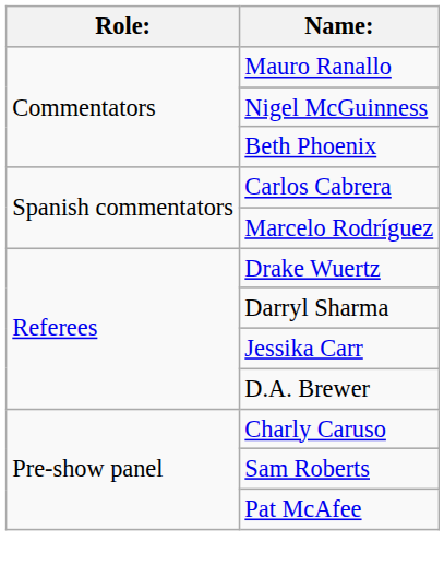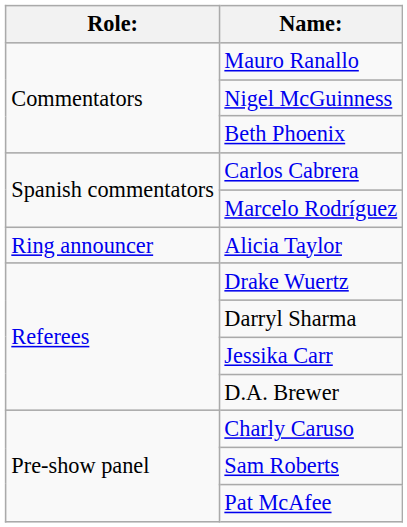 <table class=wikitable style="font-size:90%; margin: 0.5em 0 0.5em 1em; float: right; clear: right;">
 <tr>
 <th>Role:</th>
 <th>Name:</th>
 </tr>
 <tr>
 <td rowspan=3>Commentators</td>
 <td><a href='#'>Mauro Ranallo</a></td>
 </tr>
 <tr>
 <td><a href='#'>Nigel McGuinness</a></td>
 </tr>
 <tr>
 <td><a href='#'>Beth Phoenix</a></td>
 </tr>
 <tr>
 <td rowspan=2>Spanish commentators</td>
 <td><a href='#'>Carlos Cabrera</a></td>
 </tr>
 <tr>
 <td><a href='#'>Marcelo Rodríguez</a></td>
+</tr>
+<tr>
+<td rowspan=1><a href='#'>Ring announcer</a></td>
+<td><a href='#'>Alicia Taylor</a></td>
 </tr>
 <tr>
 <td rowspan=4><a href='#'>Referees</a></td>
 <td><a href='#'>Drake Wuertz</a></td>
 </tr>
 <tr>
 <td>Darryl Sharma</td>
 </tr>
 <tr>
 <td><a href='#'>Jessika Carr</a></td>
 </tr>
 <tr>
 <td>D.A. Brewer</td>
 </tr>
 <tr>
 <td rowspan=3>Pre-show panel</td>
 <td><a href='#'>Charly Caruso</a></td>
 </tr>
 <tr>
 <td><a href='#'>Sam Roberts</a></td>
 </tr>
 <tr>
 <td><a href='#'>Pat McAfee</a></td>
 </tr>
 </table>
